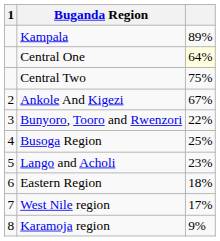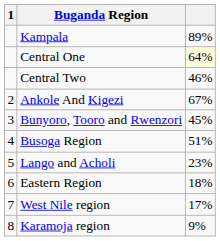 <table class="wikitable">
 <tr>
 <th>1</th>
 <th><a href='#'>Buganda</a> Region</th>
 <th></th>
 </tr>
 <tr>
 <td></td>
 <td><a href='#'>Kampala</a></td>
 <td>89%</td>
 </tr>
 <tr>
 <td></td>
 <td>Central One</td>
 <td style="background: lightyellow;">64%</td>
 </tr>
 <tr>
 <td></td>
 <td>Central Two</td>
-<td>75%</td>
+<td>46%</td>
 </tr>
 <tr>
 <td>2</td>
 <td><a href='#'>Ankole</a> And <a href='#'>Kigezi</a></td>
 <td>67%</td>
 </tr>
 <tr>
 <td>3</td>
 <td><a href='#'>Bunyoro</a>, <a href='#'>Tooro</a> and <a href='#'>Rwenzori</a></td>
-<td>22%</td>
+<td>45%</td>
 </tr>
 <tr>
 <td>4</td>
 <td><a href='#'>Busoga</a> Region</td>
-<td>25%</td>
+<td>51%</td>
 </tr>
 <tr>
 <td>5</td>
 <td><a href='#'>Lango</a> and <a href='#'>Acholi</a></td>
 <td>23%</td>
 </tr>
 <tr>
 <td>6</td>
 <td>Eastern Region</td>
 <td>18%</td>
 </tr>
 <tr>
 <td>7</td>
 <td><a href='#'>West Nile</a> region</td>
 <td>17%</td>
 </tr>
 <tr>
 <td>8</td>
 <td><a href='#'>Karamoja</a> region</td>
 <td>9%</td>
 </tr>
 </table>
